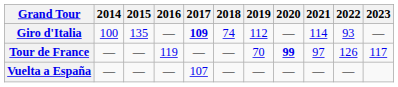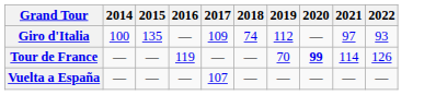 <table class="wikitable plainrowheaders">
 <tr>
 <th scope="col"><a href='#'>Grand Tour</a></th>
 <th scope="col">2014</th>
 <th scope="col">2015</th>
 <th scope="col">2016</th>
 <th scope="col">2017</th>
 <th scope="col">2018</th>
 <th scope="col">2019</th>
 <th scope="col">2020</th>
 <th scope="col">2021</th>
 <th scope="col">2022</th>
-<th scope="col">2023</th>
 </tr>
 <tr style="text-align:center;">
 <th scope="row"> <a href='#'>Giro d'Italia</a></th>
 <td><a href='#'>100</a></td>
 <td><a href='#'>135</a></td>
 <td>—</td>
-<td><strong><a href='#'>109</a></strong></td>
+<td><a href='#'>109</a></td>
 <td><a href='#'>74</a></td>
 <td><a href='#'>112</a></td>
 <td>—</td>
-<td><a href='#'>114</a></td>
+<td><a href='#'>97</a></td>
 <td><a href='#'>93</a></td>
-<td>—</td>
 </tr>
 <tr style="text-align:center;">
 <th scope="row"> <a href='#'>Tour de France</a></th>
 <td>—</td>
 <td>—</td>
 <td><a href='#'>119</a></td>
 <td>—</td>
 <td>—</td>
 <td><a href='#'>70</a></td>
 <td><strong><a href='#'>99</a></strong></td>
-<td><a href='#'>97</a></td>
+<td><a href='#'>114</a></td>
 <td><a href='#'>126</a></td>
-<td><a href='#'>117</a></td>
 </tr>
 <tr style="text-align:center;">
 <th scope="row"> <a href='#'>Vuelta a España</a></th>
 <td>—</td>
 <td>—</td>
 <td>—</td>
 <td><a href='#'>107</a></td>
 <td>—</td>
 <td>—</td>
 <td>—</td>
 <td>—</td>
 <td>—</td>
-<td></td>
 </tr>
 </table>
